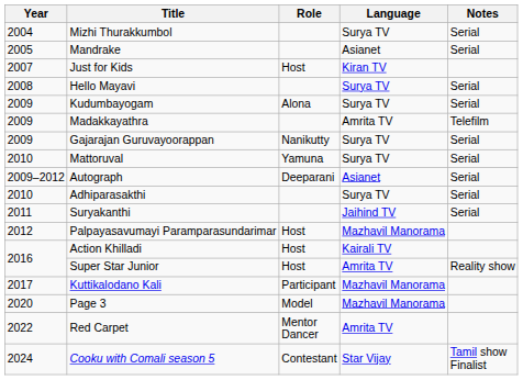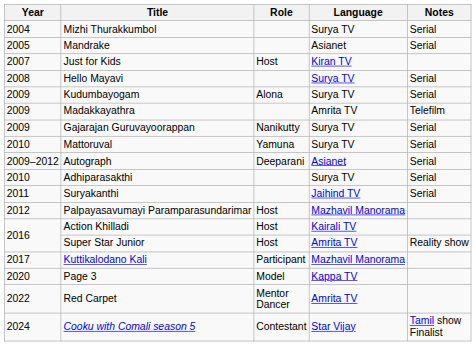 <table class="wikitable sortable">
 <tr>
 <th>Year</th>
 <th>Title</th>
 <th>Role</th>
 <th>Language</th>
 <th>Notes</th>
 </tr>
 <tr>
 <td>2004</td>
 <td>Mizhi Thurakkumbol</td>
 <td></td>
 <td>Surya TV</td>
 <td>Serial</td>
 </tr>
 <tr>
 <td>2005</td>
 <td>Mandrake</td>
 <td></td>
 <td>Asianet</td>
 <td>Serial</td>
 </tr>
 <tr>
 <td>2007</td>
 <td>Just for Kids</td>
 <td>Host</td>
 <td><a href='#'>Kiran TV</a></td>
 <td></td>
 </tr>
 <tr>
 <td>2008</td>
 <td>Hello Mayavi</td>
 <td></td>
 <td><a href='#'>Surya TV</a></td>
 <td>Serial</td>
 </tr>
 <tr>
 <td>2009</td>
 <td>Kudumbayogam</td>
 <td>Alona</td>
 <td>Surya TV</td>
 <td>Serial</td>
 </tr>
 <tr>
 <td>2009</td>
 <td>Madakkayathra</td>
 <td></td>
 <td>Amrita TV</td>
 <td>Telefilm</td>
 </tr>
 <tr>
 <td>2009</td>
 <td>Gajarajan Guruvayoorappan</td>
 <td>Nanikutty</td>
 <td>Surya TV</td>
 <td>Serial</td>
 </tr>
 <tr>
 <td>2010</td>
 <td>Mattoruval</td>
 <td>Yamuna</td>
 <td>Surya TV</td>
 <td>Serial</td>
 </tr>
 <tr>
 <td>2009–2012</td>
 <td>Autograph</td>
 <td>Deeparani</td>
 <td><a href='#'>Asianet</a></td>
 <td>Serial</td>
 </tr>
 <tr>
 <td>2010</td>
 <td>Adhiparasakthi</td>
 <td></td>
 <td>Surya TV</td>
 <td>Serial</td>
 </tr>
 <tr>
 <td>2011</td>
 <td>Suryakanthi</td>
 <td></td>
 <td><a href='#'>Jaihind TV</a></td>
 <td>Serial<br></td>
 </tr>
 <tr>
 <td>2012</td>
 <td>Palpayasavumayi Paramparasundarimar</td>
 <td>Host</td>
 <td><a href='#'>Mazhavil Manorama</a></td>
 <td></td>
 </tr>
 <tr>
 <td Rowspan=2>2016</td>
 <td>Action Khilladi</td>
 <td>Host</td>
 <td><a href='#'>Kairali TV</a></td>
 <td></td>
 </tr>
 <tr>
 <td>Super Star Junior</td>
 <td>Host</td>
 <td><a href='#'>Amrita TV</a></td>
 <td>Reality show</td>
 </tr>
 <tr>
 <td>2017</td>
 <td><a href='#'>Kuttikalodano Kali</a></td>
 <td>Participant</td>
 <td><a href='#'>Mazhavil Manorama</a></td>
 <td></td>
 </tr>
 <tr>
 <td>2020</td>
 <td>Page 3</td>
 <td>Model</td>
-<td><a href='#'>Mazhavil Manorama</a></td>
+<td><a href='#'>Kappa TV</a></td>
 <td></td>
 </tr>
 <tr>
 <td>2022</td>
 <td>Red Carpet</td>
 <td>Mentor<br>Dancer</td>
 <td><a href='#'>Amrita TV</a></td>
 <td></td>
 </tr>
 <tr>
 <td>2024</td>
 <td><em><a href='#'>Cooku with Comali season 5</a></em></td>
 <td>Contestant</td>
 <td><a href='#'>Star Vijay</a></td>
 <td><a href='#'>Tamil</a> show<br>Finalist</td>
 </tr>
 </table>
